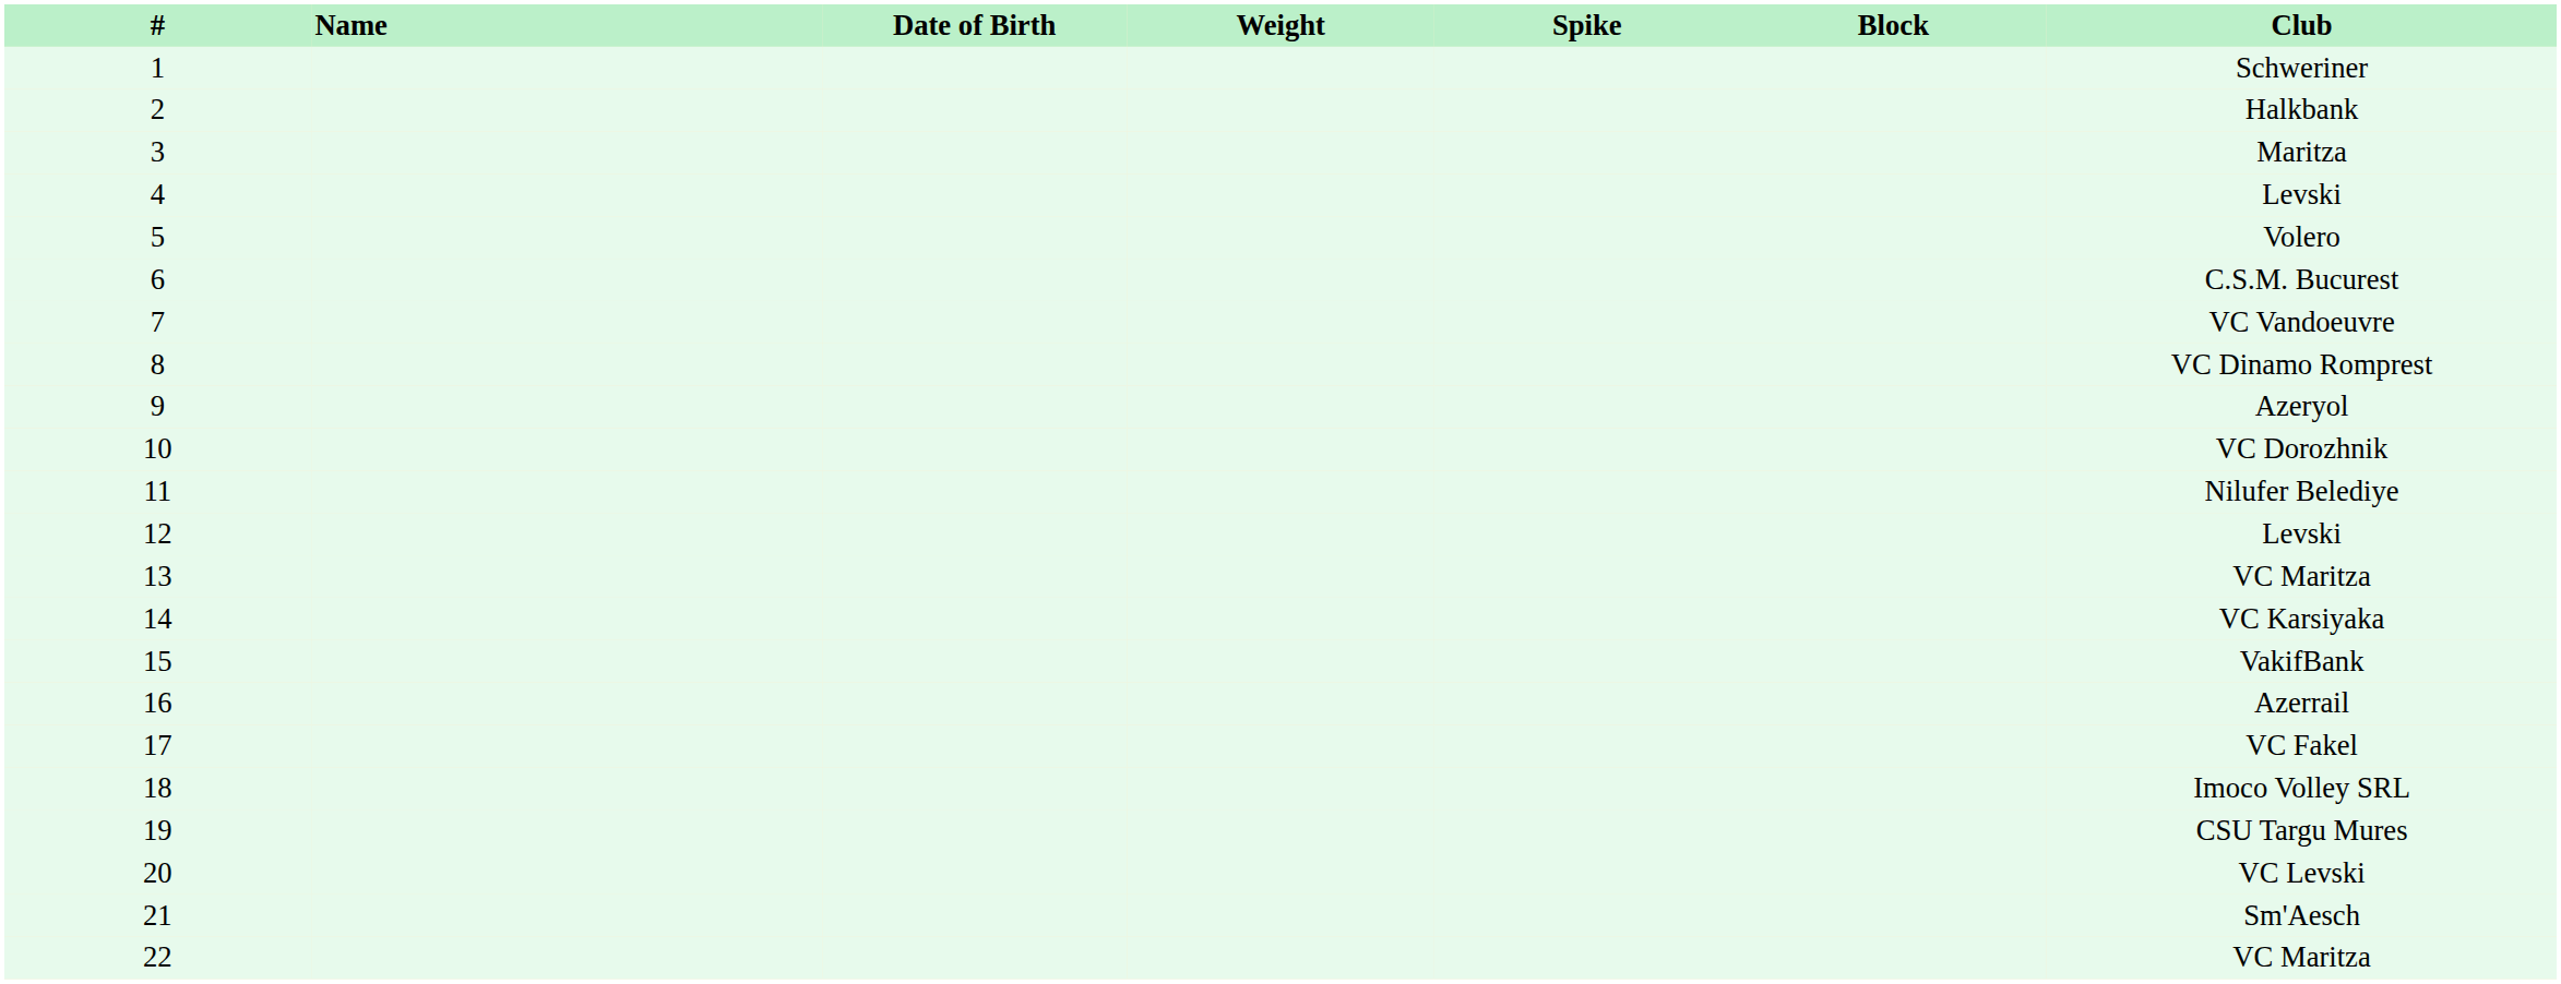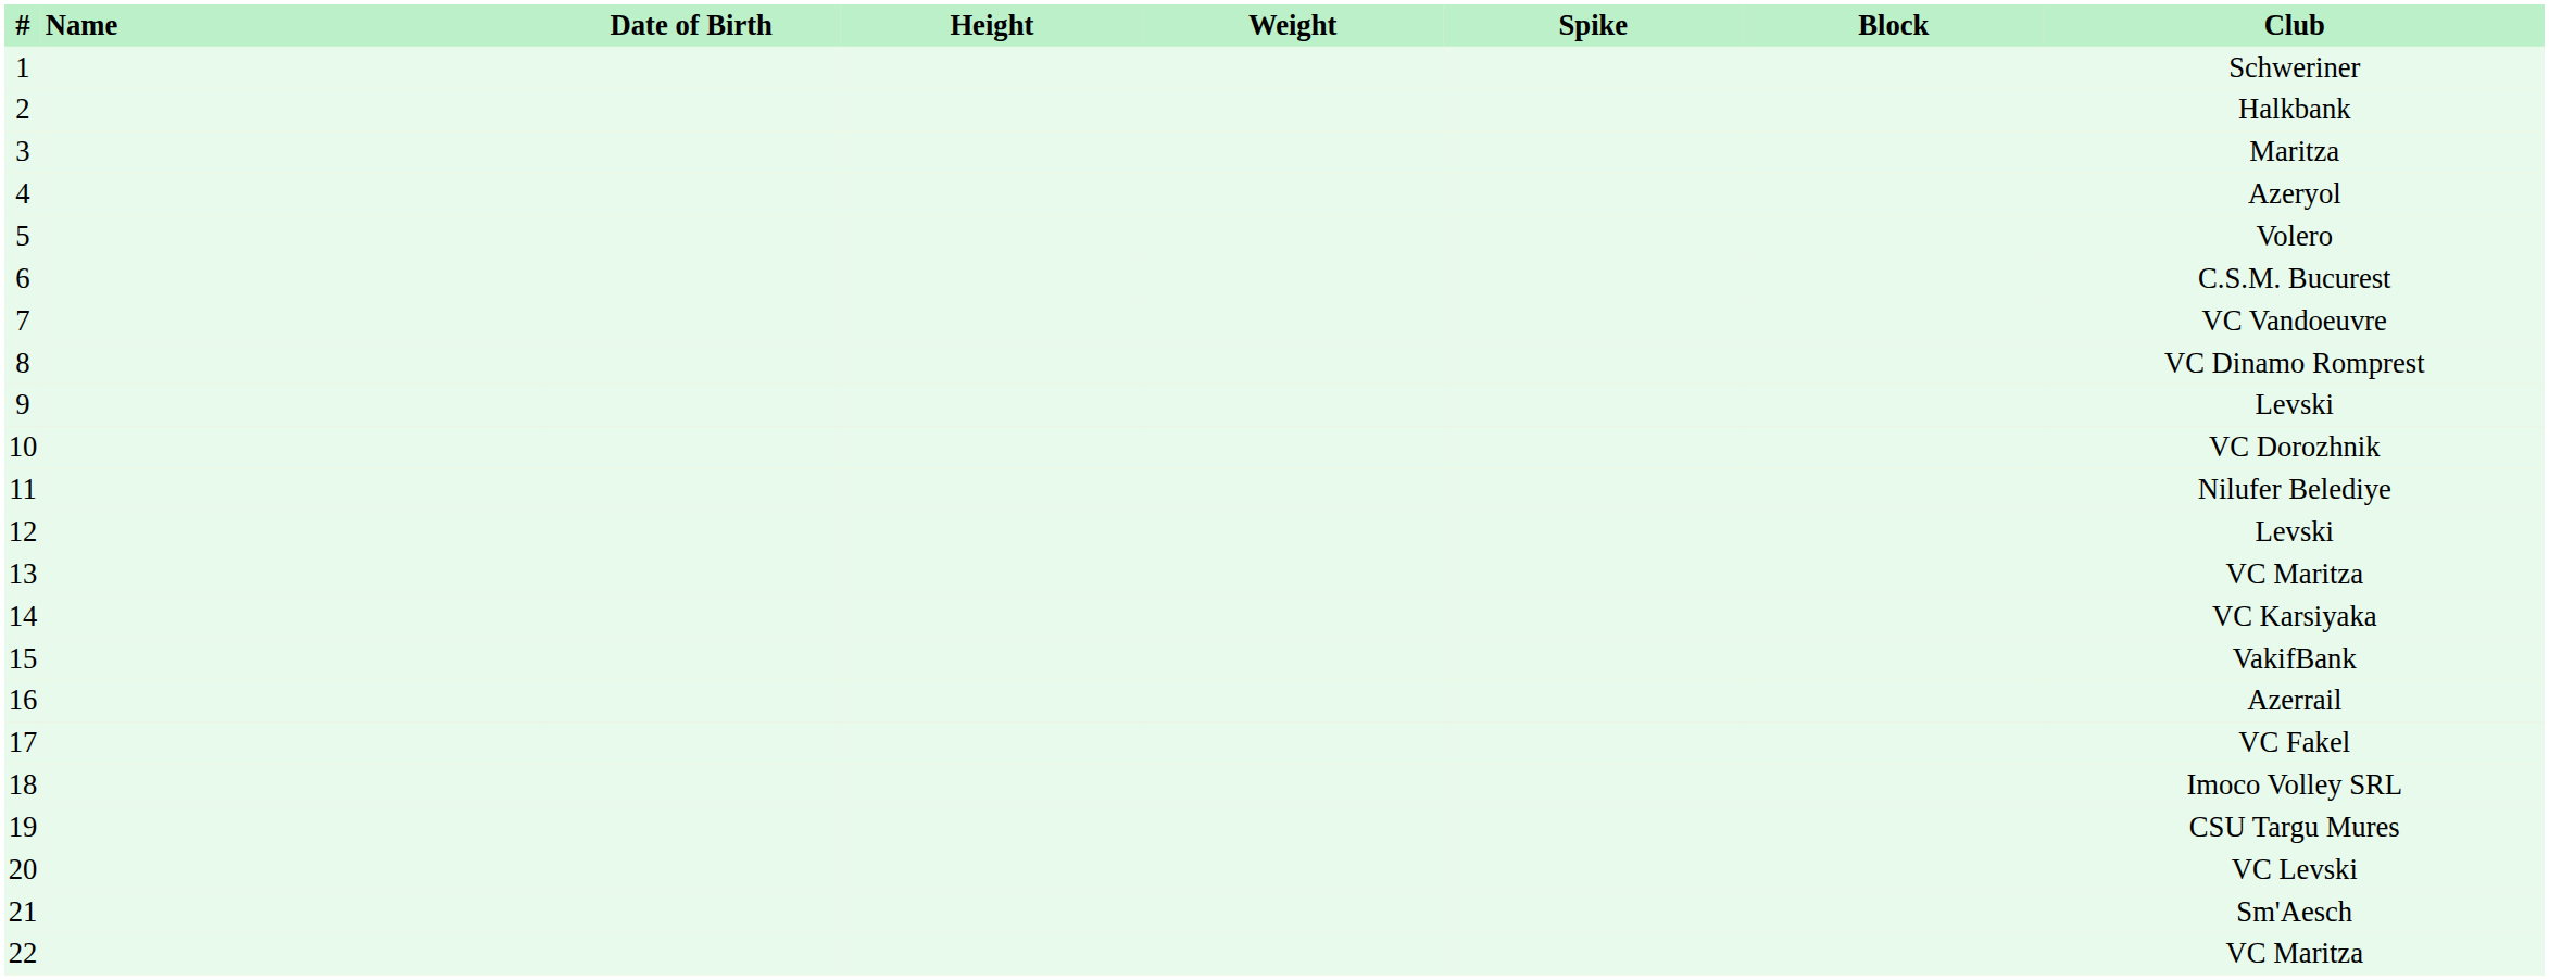 <table border=0 cellpadding=2 cellspacing=0  |- bgcolor=#FFECCE style="text-align:center; font-size:90%; width:100%">
 <tr bgcolor=#BBF0C9>
 <th>#</th>
 <th align=left width=20%>Name</th>
 <th width=12%>Date of Birth</th>
+<th width=12%>Height</th>
 <th width=12%>Weight</th>
 <th width=12%>Spike</th>
 <th width=12%>Block</th>
 <th width=20%>Club</th>
 </tr>
 <tr bgcolor=#E7FAEC>
 <td>1</td>
 <td align=left></td>
 <td align=right></td>
 <td></td>
 <td></td>
 <td></td>
+<td></td>
 <td>Schweriner</td>
 </tr>
 <tr bgcolor=#E7FAEC>
 <td>2</td>
 <td align=left></td>
 <td align=right></td>
+<td></td>
 <td></td>
 <td></td>
 <td></td>
 <td>Halkbank</td>
 </tr>
 <tr bgcolor=#E7FAEC>
 <td>3</td>
 <td align=left></td>
 <td align=right></td>
 <td></td>
 <td></td>
 <td></td>
+<td></td>
 <td>Maritza</td>
 </tr>
 <tr bgcolor=#E7FAEC>
 <td>4</td>
 <td align=left></td>
 <td align=right></td>
 <td></td>
 <td></td>
 <td></td>
-<td>Levski</td>
+<td></td>
+<td>Azeryol</td>
 </tr>
 <tr bgcolor=#E7FAEC>
 <td>5</td>
 <td align=left></td>
 <td align=right></td>
+<td></td>
 <td></td>
 <td></td>
 <td></td>
 <td>Volero</td>
 </tr>
 <tr bgcolor=#E7FAEC>
 <td>6</td>
 <td align=left></td>
 <td align=right></td>
 <td></td>
 <td></td>
 <td></td>
+<td></td>
 <td>C.S.M. Bucurest</td>
 </tr>
 <tr bgcolor=#E7FAEC>
 <td>7</td>
 <td align=left></td>
 <td align=right></td>
+<td></td>
 <td></td>
 <td></td>
 <td></td>
 <td>VC Vandoeuvre</td>
 </tr>
 <tr bgcolor=#E7FAEC>
 <td>8</td>
 <td align=left></td>
 <td align=right></td>
 <td></td>
 <td></td>
 <td></td>
+<td></td>
 <td>VC Dinamo Romprest</td>
 </tr>
 <tr bgcolor=#E7FAEC>
 <td>9</td>
 <td align=left></td>
 <td align=right></td>
 <td></td>
 <td></td>
 <td></td>
-<td>Azeryol</td>
+<td></td>
+<td>Levski</td>
 </tr>
 <tr bgcolor=#E7FAEC>
 <td>10</td>
 <td align=left></td>
 <td align=right></td>
+<td></td>
 <td></td>
 <td></td>
 <td></td>
 <td>VC Dorozhnik</td>
 </tr>
 <tr bgcolor=#E7FAEC>
 <td>11</td>
 <td align=left></td>
 <td align=right></td>
 <td></td>
 <td></td>
 <td></td>
+<td></td>
 <td>Nilufer Belediye</td>
 </tr>
 <tr bgcolor=#E7FAEC>
 <td>12</td>
 <td align=left></td>
 <td align=right></td>
+<td></td>
 <td></td>
 <td></td>
 <td></td>
 <td>Levski</td>
 </tr>
 <tr bgcolor=#E7FAEC>
 <td>13</td>
 <td align=left></td>
 <td align=right></td>
 <td></td>
 <td></td>
 <td></td>
+<td></td>
 <td>VC Maritza</td>
 </tr>
 <tr bgcolor=#E7FAEC>
 <td>14</td>
 <td align=left></td>
 <td align=right></td>
+<td></td>
 <td></td>
 <td></td>
 <td></td>
 <td>VC Karsiyaka</td>
 </tr>
 <tr bgcolor=#E7FAEC>
 <td>15</td>
 <td align=left></td>
 <td align=right></td>
 <td></td>
 <td></td>
 <td></td>
+<td></td>
 <td>VakifBank</td>
 </tr>
 <tr bgcolor=#E7FAEC>
 <td>16</td>
 <td align=left></td>
 <td align=right></td>
+<td></td>
 <td></td>
 <td></td>
 <td></td>
 <td>Azerrail</td>
 </tr>
 <tr bgcolor=#E7FAEC>
 <td>17</td>
 <td align=left></td>
 <td align=right></td>
 <td></td>
 <td></td>
 <td></td>
+<td></td>
 <td>VC Fakel</td>
 </tr>
 <tr bgcolor=#E7FAEC>
 <td>18</td>
 <td align=left></td>
 <td align=right></td>
+<td></td>
 <td></td>
 <td></td>
 <td></td>
 <td>Imoco Volley SRL</td>
 </tr>
 <tr bgcolor=#E7FAEC>
 <td>19</td>
 <td align=left></td>
 <td align=right></td>
 <td></td>
 <td></td>
 <td></td>
+<td></td>
 <td>CSU Targu Mures</td>
 </tr>
 <tr bgcolor=#E7FAEC>
 <td>20</td>
 <td align=left></td>
 <td align=right></td>
+<td></td>
 <td></td>
 <td></td>
 <td></td>
 <td>VC Levski</td>
 </tr>
 <tr bgcolor=#E7FAEC>
 <td>21</td>
 <td align=left></td>
 <td align=right></td>
 <td></td>
 <td></td>
 <td></td>
+<td></td>
 <td>Sm'Aesch</td>
 </tr>
 <tr bgcolor=#E7FAEC>
 <td>22</td>
 <td align=left></td>
 <td align=right></td>
 <td></td>
 <td></td>
 <td></td>
+<td></td>
 <td>VC Maritza</td>
 </tr>
 </table>
